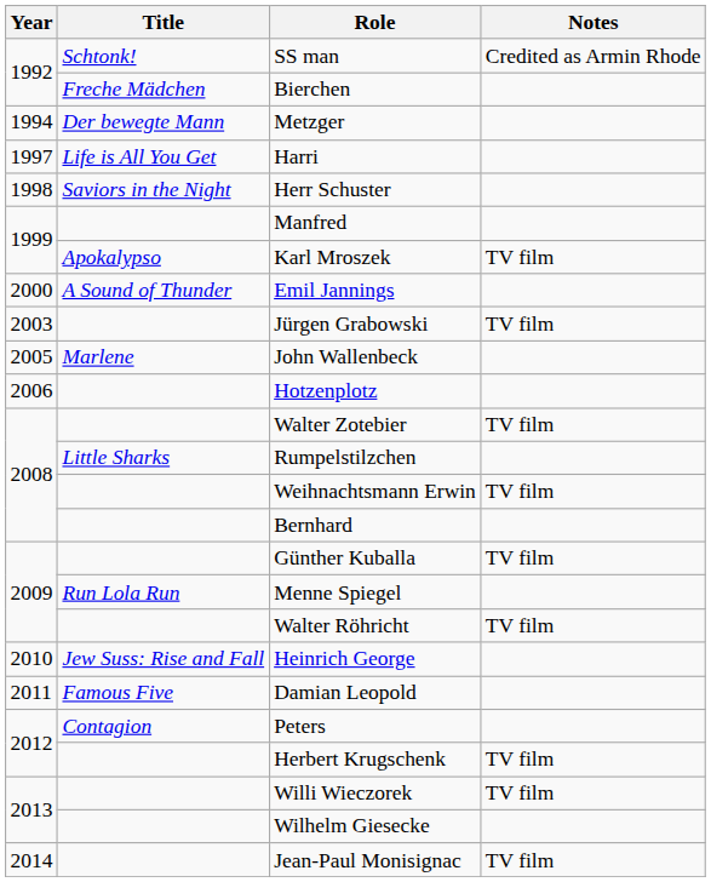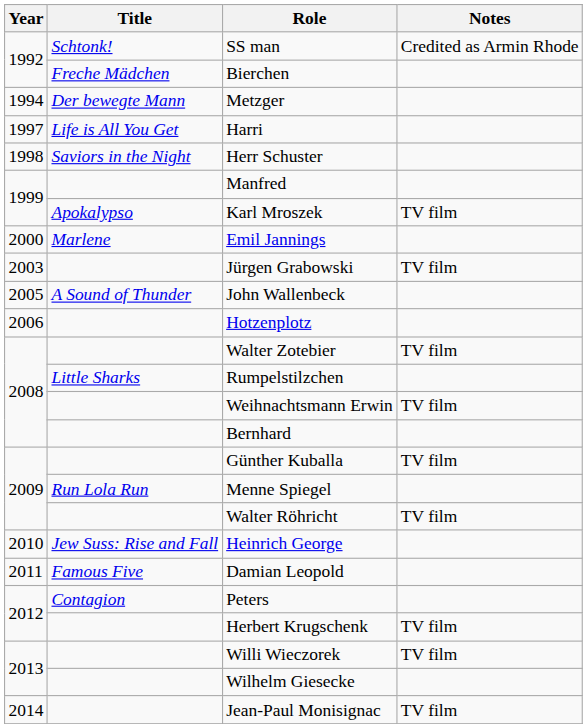 <table class="wikitable sortable">
 <tr>
 <th>Year</th>
 <th>Title</th>
 <th>Role</th>
 <th class="unsortable">Notes</th>
 </tr>
 <tr>
 <td rowspan="2">1992</td>
 <td><em><a href='#'>Schtonk!</a></em></td>
 <td>SS man</td>
 <td>Credited as Armin Rhode</td>
 </tr>
 <tr>
 <td><em><a href='#'>Freche Mädchen</a></em></td>
 <td>Bierchen</td>
 <td></td>
 </tr>
 <tr>
 <td>1994</td>
 <td><em><a href='#'>Der bewegte Mann</a></em></td>
 <td>Metzger</td>
 <td></td>
 </tr>
 <tr>
 <td>1997</td>
 <td><em><a href='#'>Life is All You Get</a></em></td>
 <td>Harri</td>
 <td></td>
 </tr>
 <tr>
 <td>1998</td>
 <td><em><a href='#'>Saviors in the Night</a></em></td>
 <td>Herr Schuster</td>
 <td></td>
 </tr>
 <tr>
 <td rowspan="2">1999</td>
 <td><em></em></td>
 <td>Manfred</td>
 <td></td>
 </tr>
 <tr>
 <td><em><a href='#'>Apokalypso</a></em></td>
 <td>Karl Mroszek</td>
 <td>TV film</td>
 </tr>
 <tr>
 <td>2000</td>
-<td><em><a href='#'>A Sound of Thunder</a></em></td>
+<td><em><a href='#'>Marlene</a></em></td>
 <td><a href='#'>Emil Jannings</a></td>
 <td></td>
 </tr>
 <tr>
 <td>2003</td>
 <td><em></em></td>
 <td>Jürgen Grabowski</td>
 <td>TV film</td>
 </tr>
 <tr>
 <td>2005</td>
-<td><em><a href='#'>Marlene</a></em></td>
+<td><em><a href='#'>A Sound of Thunder</a></em></td>
 <td>John Wallenbeck</td>
 <td></td>
 </tr>
 <tr>
 <td>2006</td>
 <td><em></em></td>
 <td><a href='#'>Hotzenplotz</a></td>
 <td></td>
 </tr>
 <tr>
 <td rowspan="4">2008</td>
 <td><em></em></td>
 <td>Walter Zotebier</td>
 <td>TV film</td>
 </tr>
 <tr>
 <td><em><a href='#'>Little Sharks</a></em></td>
 <td>Rumpelstilzchen</td>
 <td></td>
 </tr>
 <tr>
 <td><em></em></td>
 <td>Weihnachtsmann Erwin</td>
 <td>TV film</td>
 </tr>
 <tr>
 <td><em></em></td>
 <td>Bernhard</td>
 <td></td>
 </tr>
 <tr>
 <td rowspan="3">2009</td>
 <td><em></em></td>
 <td>Günther Kuballa</td>
 <td>TV film</td>
 </tr>
 <tr>
 <td><em><a href='#'>Run Lola Run</a></em></td>
 <td>Menne Spiegel</td>
 <td></td>
 </tr>
 <tr>
 <td><em></em></td>
 <td>Walter Röhricht</td>
 <td>TV film</td>
 </tr>
 <tr>
 <td>2010</td>
 <td><em><a href='#'>Jew Suss: Rise and Fall</a></em></td>
 <td><a href='#'>Heinrich George</a></td>
 <td></td>
 </tr>
 <tr>
 <td>2011</td>
 <td><em><a href='#'>Famous Five</a></em></td>
 <td>Damian Leopold</td>
 <td></td>
 </tr>
 <tr>
 <td rowspan="2">2012</td>
 <td><em><a href='#'>Contagion</a></em></td>
 <td>Peters</td>
 <td></td>
 </tr>
 <tr>
 <td><em></em></td>
 <td>Herbert Krugschenk</td>
 <td>TV film</td>
 </tr>
 <tr>
 <td rowspan="2">2013</td>
 <td><em></em></td>
 <td>Willi Wieczorek</td>
 <td>TV film</td>
 </tr>
 <tr>
 <td><em></em></td>
 <td>Wilhelm Giesecke</td>
 <td></td>
 </tr>
 <tr>
 <td>2014</td>
 <td><em></em></td>
 <td>Jean-Paul Monisignac</td>
 <td>TV film</td>
 </tr>
 <tr>
 </tr>
 </table>
